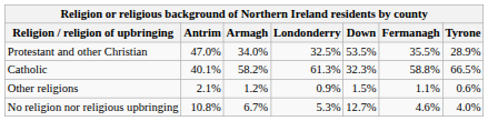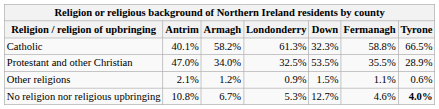 <table class="wikitable sortable" style="text-align:right">
 <tr>
 <th colspan="7">Religion or religious background of Northern Ireland residents by county</th>
 </tr>
 <tr>
 <th rowspan="2">Religion / religion of upbringing</th>
 <th rowspan="2">Antrim</th>
 <th rowspan="2">Armagh</th>
 <th rowspan="2">Londonderry</th>
 <th rowspan="2">Down</th>
 <th rowspan="2">Fermanagh</th>
 <th rowspan="2">Tyrone</th>
 </tr>
 <tr style="font-size:85%">
 </tr>
 <tr>
+<td style="text-align:left">Catholic</td>
+<td>40.1%</td>
+<td>58.2%</td>
+<td>61.3%</td>
+<td>32.3%</td>
+<td>58.8%</td>
+<td>66.5%</td>
+</tr>
+<tr>
 <td style="text-align:left">Protestant and other Christian</td>
 <td>47.0%</td>
 <td>34.0%</td>
 <td>32.5%</td>
 <td>53.5%</td>
 <td>35.5%</td>
 <td>28.9%</td>
-</tr>
-<tr>
-<td style="text-align:left">Catholic</td>
-<td>40.1%</td>
-<td>58.2%</td>
-<td>61.3%</td>
-<td>32.3%</td>
-<td>58.8%</td>
-<td>66.5%</td>
 </tr>
 <tr>
 <td style="text-align:left">Other religions</td>
 <td>2.1%</td>
 <td>1.2%</td>
 <td>0.9%</td>
 <td>1.5%</td>
 <td>1.1%</td>
 <td>0.6%</td>
 </tr>
 <tr>
 <td style="text-align:left">No religion nor religious upbringing</td>
 <td>10.8%</td>
 <td>6.7%</td>
 <td>5.3%</td>
 <td>12.7%</td>
 <td>4.6%</td>
-<td>4.0%</td>
+<td><strong>4.0%</strong></td>
 </tr>
 </table>
